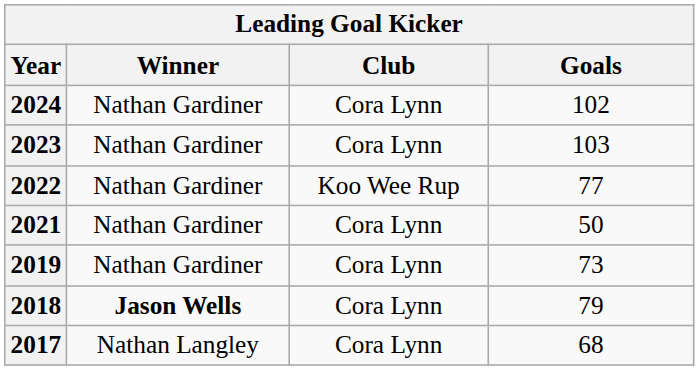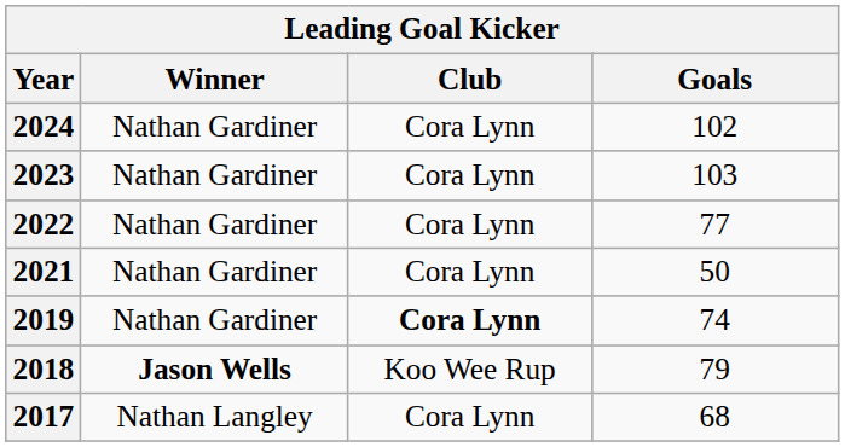 <table class="wikitable sortable" style="width:70%; text-align:center; font-size:100%;">
 <tr>
 <th colspan=4>Leading Goal Kicker</th>
 </tr>
 <tr>
 <th width=30px>Year</th>
 <th width=250px>Winner</th>
 <th width=250px>Club</th>
 <th width=250px>Goals</th>
 </tr>
 <tr>
 <th>2024</th>
 <td>Nathan Gardiner</td>
 <td>Cora Lynn</td>
 <td>102</td>
 </tr>
 <tr>
 <th>2023</th>
 <td>Nathan Gardiner</td>
 <td>Cora Lynn</td>
 <td>103</td>
 </tr>
 <tr>
 <th>2022</th>
 <td>Nathan Gardiner</td>
-<td>Koo Wee Rup</td>
+<td>Cora Lynn</td>
 <td>77</td>
 </tr>
 <tr>
 <th>2021</th>
 <td>Nathan Gardiner</td>
 <td>Cora Lynn</td>
 <td>50</td>
 </tr>
 <tr>
 <th>2019</th>
 <td>Nathan Gardiner</td>
-<td>Cora Lynn</td>
-<td>73</td>
+<td><strong>Cora Lynn</strong></td>
+<td>74</td>
 </tr>
 <tr>
 <th>2018</th>
 <td><strong>Jason Wells</strong></td>
-<td>Cora Lynn</td>
+<td>Koo Wee Rup</td>
 <td>79</td>
 </tr>
 <tr>
 <th>2017</th>
 <td>Nathan Langley</td>
 <td>Cora Lynn</td>
 <td>68</td>
 </tr>
 </table>
